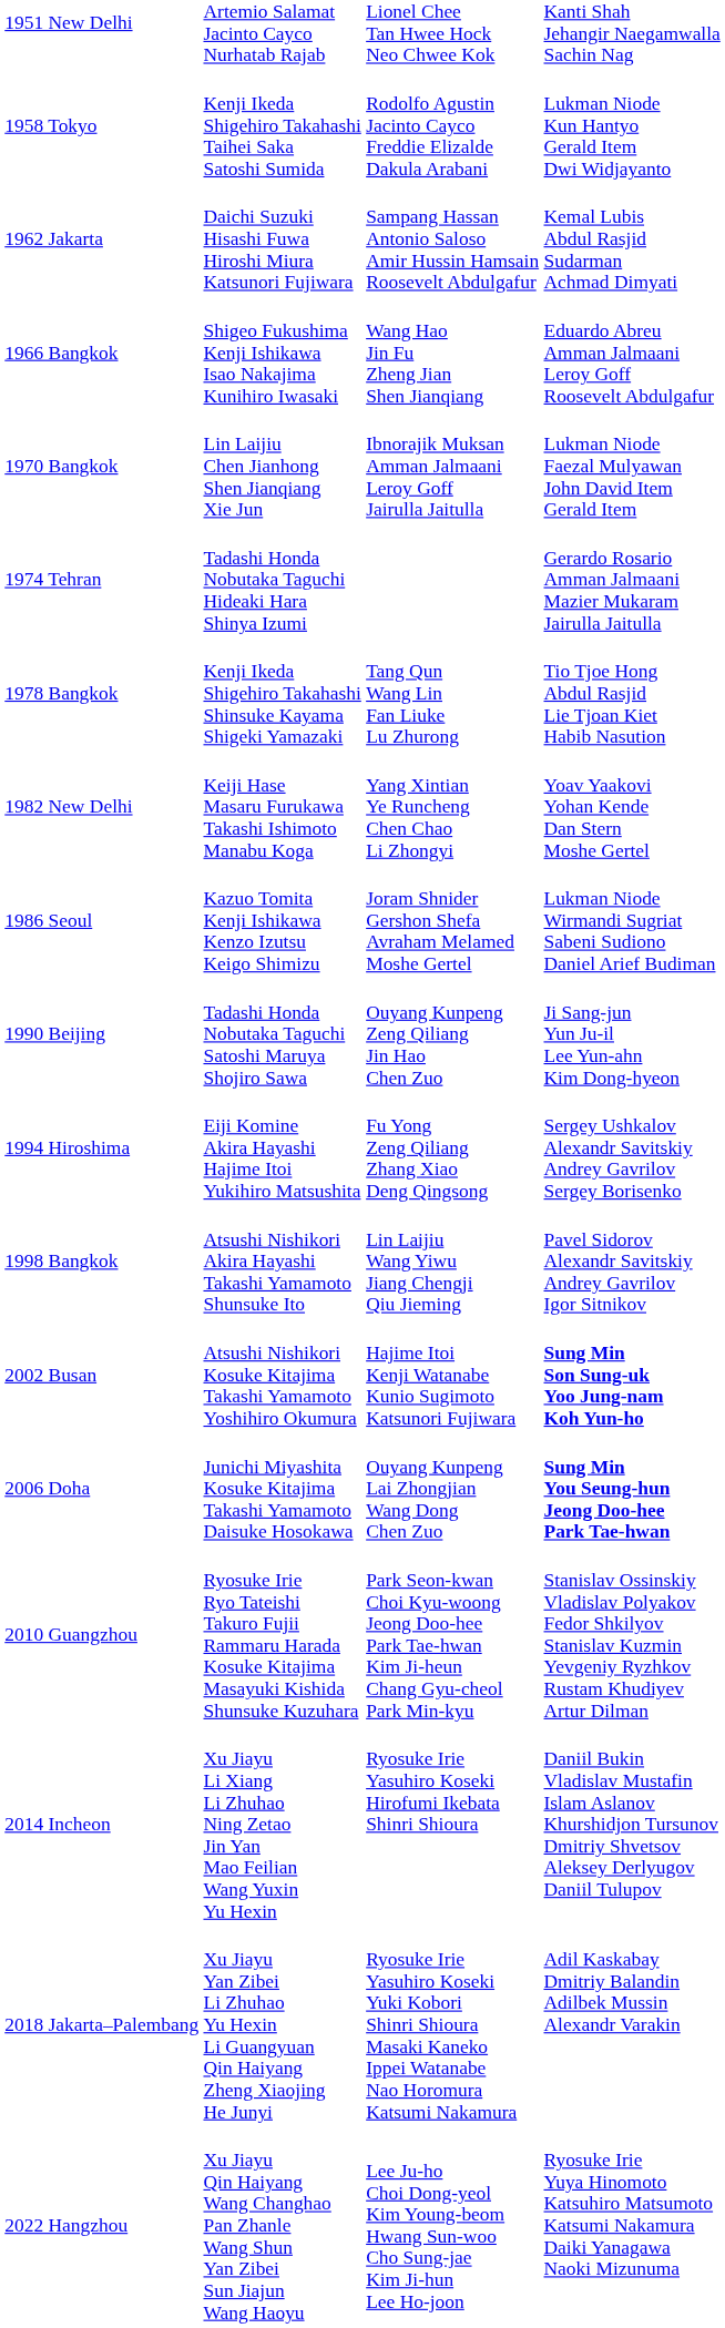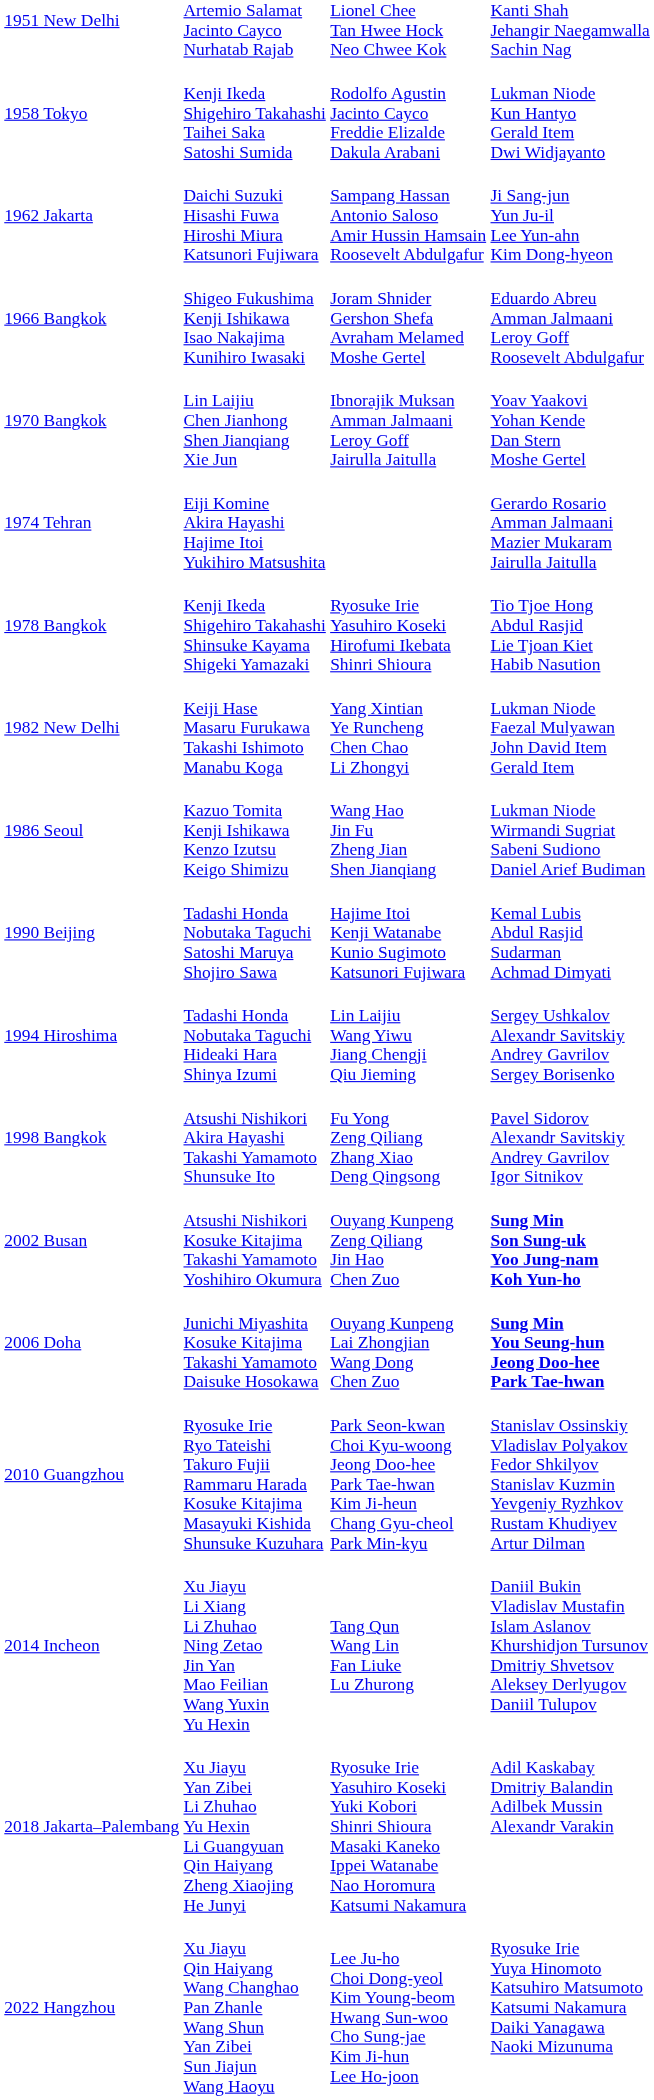 <table>
 <tr>
 <td><a href='#'>1951 New Delhi</a></td>
 <td><br><a href='#'>Artemio Salamat</a><br><a href='#'>Jacinto Cayco</a><br><a href='#'>Nurhatab Rajab</a></td>
 <td><br><a href='#'>Lionel Chee</a><br><a href='#'>Tan Hwee Hock</a><br><a href='#'>Neo Chwee Kok</a></td>
 <td><br><a href='#'>Kanti Shah</a><br><a href='#'>Jehangir Naegamwalla</a><br><a href='#'>Sachin Nag</a></td>
 </tr>
 <tr>
 <td><a href='#'>1958 Tokyo</a></td>
 <td><br><a href='#'>Kenji Ikeda</a><br><a href='#'>Shigehiro Takahashi</a><br><a href='#'>Taihei Saka</a><br><a href='#'>Satoshi Sumida</a></td>
 <td><br><a href='#'>Rodolfo Agustin</a><br><a href='#'>Jacinto Cayco</a><br><a href='#'>Freddie Elizalde</a><br><a href='#'>Dakula Arabani</a></td>
 <td><br><a href='#'>Lukman Niode</a><br><a href='#'>Kun Hantyo</a><br><a href='#'>Gerald Item</a><br><a href='#'>Dwi Widjayanto</a></td>
 </tr>
 <tr>
 <td><a href='#'>1962 Jakarta</a></td>
 <td><br><a href='#'>Daichi Suzuki</a><br><a href='#'>Hisashi Fuwa</a><br><a href='#'>Hiroshi Miura</a><br><a href='#'>Katsunori Fujiwara</a></td>
 <td><br><a href='#'>Sampang Hassan</a><br><a href='#'>Antonio Saloso</a><br><a href='#'>Amir Hussin Hamsain</a><br><a href='#'>Roosevelt Abdulgafur</a></td>
-<td><br><a href='#'>Kemal Lubis</a><br><a href='#'>Abdul Rasjid</a><br><a href='#'>Sudarman</a><br><a href='#'>Achmad Dimyati</a></td>
+<td><br><a href='#'>Ji Sang-jun</a><br><a href='#'>Yun Ju-il</a><br><a href='#'>Lee Yun-ahn</a><br><a href='#'>Kim Dong-hyeon</a></td>
 </tr>
 <tr>
 <td><a href='#'>1966 Bangkok</a></td>
 <td><br><a href='#'>Shigeo Fukushima</a><br><a href='#'>Kenji Ishikawa</a><br><a href='#'>Isao Nakajima</a><br><a href='#'>Kunihiro Iwasaki</a></td>
-<td><br><a href='#'>Wang Hao</a><br><a href='#'>Jin Fu</a><br><a href='#'>Zheng Jian</a><br><a href='#'>Shen Jianqiang</a></td>
+<td><br><a href='#'>Joram Shnider</a><br><a href='#'>Gershon Shefa</a><br><a href='#'>Avraham Melamed</a><br><a href='#'>Moshe Gertel</a></td>
 <td><br><a href='#'>Eduardo Abreu</a><br><a href='#'>Amman Jalmaani</a><br><a href='#'>Leroy Goff</a><br><a href='#'>Roosevelt Abdulgafur</a></td>
 </tr>
 <tr>
 <td><a href='#'>1970 Bangkok</a></td>
 <td><br><a href='#'>Lin Laijiu</a><br><a href='#'>Chen Jianhong</a><br><a href='#'>Shen Jianqiang</a><br><a href='#'>Xie Jun</a></td>
 <td><br><a href='#'>Ibnorajik Muksan</a><br><a href='#'>Amman Jalmaani</a><br><a href='#'>Leroy Goff</a><br><a href='#'>Jairulla Jaitulla</a></td>
-<td><br><a href='#'>Lukman Niode</a><br><a href='#'>Faezal Mulyawan</a><br><a href='#'>John David Item</a><br><a href='#'>Gerald Item</a></td>
+<td><br><a href='#'>Yoav Yaakovi</a><br><a href='#'>Yohan Kende</a><br><a href='#'>Dan Stern</a><br><a href='#'>Moshe Gertel</a></td>
 </tr>
 <tr>
 <td><a href='#'>1974 Tehran</a></td>
-<td><br><a href='#'>Tadashi Honda</a><br><a href='#'>Nobutaka Taguchi</a><br><a href='#'>Hideaki Hara</a><br><a href='#'>Shinya Izumi</a></td>
+<td><br><a href='#'>Eiji Komine</a><br><a href='#'>Akira Hayashi</a><br><a href='#'>Hajime Itoi</a><br><a href='#'>Yukihiro Matsushita</a></td>
 <td valign=top></td>
 <td><br><a href='#'>Gerardo Rosario</a><br><a href='#'>Amman Jalmaani</a><br><a href='#'>Mazier Mukaram</a><br><a href='#'>Jairulla Jaitulla</a></td>
 </tr>
 <tr>
 <td><a href='#'>1978 Bangkok</a></td>
 <td><br><a href='#'>Kenji Ikeda</a><br><a href='#'>Shigehiro Takahashi</a><br><a href='#'>Shinsuke Kayama</a><br><a href='#'>Shigeki Yamazaki</a></td>
-<td><br><a href='#'>Tang Qun</a><br><a href='#'>Wang Lin</a><br><a href='#'>Fan Liuke</a><br><a href='#'>Lu Zhurong</a></td>
+<td valign=top><br><a href='#'>Ryosuke Irie</a><br><a href='#'>Yasuhiro Koseki</a><br><a href='#'>Hirofumi Ikebata</a><br><a href='#'>Shinri Shioura</a></td>
 <td><br><a href='#'>Tio Tjoe Hong</a><br><a href='#'>Abdul Rasjid</a><br><a href='#'>Lie Tjoan Kiet</a><br><a href='#'>Habib Nasution</a></td>
 </tr>
 <tr>
 <td><a href='#'>1982 New Delhi</a></td>
 <td><br><a href='#'>Keiji Hase</a><br><a href='#'>Masaru Furukawa</a><br><a href='#'>Takashi Ishimoto</a><br><a href='#'>Manabu Koga</a></td>
 <td><br><a href='#'>Yang Xintian</a><br><a href='#'>Ye Runcheng</a><br><a href='#'>Chen Chao</a><br><a href='#'>Li Zhongyi</a></td>
-<td><br><a href='#'>Yoav Yaakovi</a><br><a href='#'>Yohan Kende</a><br><a href='#'>Dan Stern</a><br><a href='#'>Moshe Gertel</a></td>
+<td><br><a href='#'>Lukman Niode</a><br><a href='#'>Faezal Mulyawan</a><br><a href='#'>John David Item</a><br><a href='#'>Gerald Item</a></td>
 </tr>
 <tr>
 <td><a href='#'>1986 Seoul</a></td>
 <td><br><a href='#'>Kazuo Tomita</a><br><a href='#'>Kenji Ishikawa</a><br><a href='#'>Kenzo Izutsu</a><br><a href='#'>Keigo Shimizu</a></td>
-<td><br><a href='#'>Joram Shnider</a><br><a href='#'>Gershon Shefa</a><br><a href='#'>Avraham Melamed</a><br><a href='#'>Moshe Gertel</a></td>
+<td><br><a href='#'>Wang Hao</a><br><a href='#'>Jin Fu</a><br><a href='#'>Zheng Jian</a><br><a href='#'>Shen Jianqiang</a></td>
 <td><br><a href='#'>Lukman Niode</a><br><a href='#'>Wirmandi Sugriat</a><br><a href='#'>Sabeni Sudiono</a><br><a href='#'>Daniel Arief Budiman</a></td>
 </tr>
 <tr>
 <td><a href='#'>1990 Beijing</a></td>
 <td><br><a href='#'>Tadashi Honda</a><br><a href='#'>Nobutaka Taguchi</a><br><a href='#'>Satoshi Maruya</a><br><a href='#'>Shojiro Sawa</a></td>
-<td><br><a href='#'>Ouyang Kunpeng</a><br><a href='#'>Zeng Qiliang</a><br><a href='#'>Jin Hao</a><br><a href='#'>Chen Zuo</a></td>
-<td><br><a href='#'>Ji Sang-jun</a><br><a href='#'>Yun Ju-il</a><br><a href='#'>Lee Yun-ahn</a><br><a href='#'>Kim Dong-hyeon</a></td>
+<td><br><a href='#'>Hajime Itoi</a><br><a href='#'>Kenji Watanabe</a><br><a href='#'>Kunio Sugimoto</a><br><a href='#'>Katsunori Fujiwara</a></td>
+<td><br><a href='#'>Kemal Lubis</a><br><a href='#'>Abdul Rasjid</a><br><a href='#'>Sudarman</a><br><a href='#'>Achmad Dimyati</a></td>
 </tr>
 <tr>
 <td><a href='#'>1994 Hiroshima</a></td>
-<td><br><a href='#'>Eiji Komine</a><br><a href='#'>Akira Hayashi</a><br><a href='#'>Hajime Itoi</a><br><a href='#'>Yukihiro Matsushita</a></td>
-<td><br><a href='#'>Fu Yong</a><br><a href='#'>Zeng Qiliang</a><br><a href='#'>Zhang Xiao</a><br><a href='#'>Deng Qingsong</a></td>
+<td><br><a href='#'>Tadashi Honda</a><br><a href='#'>Nobutaka Taguchi</a><br><a href='#'>Hideaki Hara</a><br><a href='#'>Shinya Izumi</a></td>
+<td><br><a href='#'>Lin Laijiu</a><br><a href='#'>Wang Yiwu</a><br><a href='#'>Jiang Chengji</a><br><a href='#'>Qiu Jieming</a></td>
 <td><br><a href='#'>Sergey Ushkalov</a><br><a href='#'>Alexandr Savitskiy</a><br><a href='#'>Andrey Gavrilov</a><br><a href='#'>Sergey Borisenko</a></td>
 </tr>
 <tr>
 <td><a href='#'>1998 Bangkok</a></td>
 <td><br><a href='#'>Atsushi Nishikori</a><br><a href='#'>Akira Hayashi</a><br><a href='#'>Takashi Yamamoto</a><br><a href='#'>Shunsuke Ito</a></td>
-<td><br><a href='#'>Lin Laijiu</a><br><a href='#'>Wang Yiwu</a><br><a href='#'>Jiang Chengji</a><br><a href='#'>Qiu Jieming</a></td>
+<td><br><a href='#'>Fu Yong</a><br><a href='#'>Zeng Qiliang</a><br><a href='#'>Zhang Xiao</a><br><a href='#'>Deng Qingsong</a></td>
 <td><br><a href='#'>Pavel Sidorov</a><br><a href='#'>Alexandr Savitskiy</a><br><a href='#'>Andrey Gavrilov</a><br><a href='#'>Igor Sitnikov</a></td>
 </tr>
 <tr>
 <td><a href='#'>2002 Busan</a></td>
 <td><br><a href='#'>Atsushi Nishikori</a><br><a href='#'>Kosuke Kitajima</a><br><a href='#'>Takashi Yamamoto</a><br><a href='#'>Yoshihiro Okumura</a></td>
-<td><br><a href='#'>Hajime Itoi</a><br><a href='#'>Kenji Watanabe</a><br><a href='#'>Kunio Sugimoto</a><br><a href='#'>Katsunori Fujiwara</a></td>
+<td><br><a href='#'>Ouyang Kunpeng</a><br><a href='#'>Zeng Qiliang</a><br><a href='#'>Jin Hao</a><br><a href='#'>Chen Zuo</a></td>
 <td><strong><br><a href='#'>Sung Min</a><br><a href='#'>Son Sung-uk</a><br><a href='#'>Yoo Jung-nam</a><br><a href='#'>Koh Yun-ho</a></strong></td>
 </tr>
 <tr>
 <td><a href='#'>2006 Doha</a></td>
 <td><br><a href='#'>Junichi Miyashita</a><br><a href='#'>Kosuke Kitajima</a><br><a href='#'>Takashi Yamamoto</a><br><a href='#'>Daisuke Hosokawa</a></td>
 <td><br><a href='#'>Ouyang Kunpeng</a><br><a href='#'>Lai Zhongjian</a><br><a href='#'>Wang Dong</a><br><a href='#'>Chen Zuo</a></td>
 <td><strong><br><a href='#'>Sung Min</a><br><a href='#'>You Seung-hun</a><br><a href='#'>Jeong Doo-hee</a><br><a href='#'>Park Tae-hwan</a></strong></td>
 </tr>
 <tr>
 <td><a href='#'>2010 Guangzhou</a></td>
 <td><br><a href='#'>Ryosuke Irie</a><br><a href='#'>Ryo Tateishi</a><br><a href='#'>Takuro Fujii</a><br><a href='#'>Rammaru Harada</a><br><a href='#'>Kosuke Kitajima</a><br><a href='#'>Masayuki Kishida</a><br><a href='#'>Shunsuke Kuzuhara</a></td>
 <td><br><a href='#'>Park Seon-kwan</a><br><a href='#'>Choi Kyu-woong</a><br><a href='#'>Jeong Doo-hee</a><br><a href='#'>Park Tae-hwan</a><br><a href='#'>Kim Ji-heun</a><br><a href='#'>Chang Gyu-cheol</a><br><a href='#'>Park Min-kyu</a></td>
 <td><br><a href='#'>Stanislav Ossinskiy</a><br><a href='#'>Vladislav Polyakov</a><br><a href='#'>Fedor Shkilyov</a><br><a href='#'>Stanislav Kuzmin</a><br><a href='#'>Yevgeniy Ryzhkov</a><br><a href='#'>Rustam Khudiyev</a><br><a href='#'>Artur Dilman</a></td>
 </tr>
 <tr>
 <td><a href='#'>2014 Incheon</a></td>
 <td><br><a href='#'>Xu Jiayu</a><br><a href='#'>Li Xiang</a><br><a href='#'>Li Zhuhao</a><br><a href='#'>Ning Zetao</a><br><a href='#'>Jin Yan</a><br><a href='#'>Mao Feilian</a><br><a href='#'>Wang Yuxin</a><br><a href='#'>Yu Hexin</a></td>
-<td valign=top><br><a href='#'>Ryosuke Irie</a><br><a href='#'>Yasuhiro Koseki</a><br><a href='#'>Hirofumi Ikebata</a><br><a href='#'>Shinri Shioura</a></td>
+<td><br><a href='#'>Tang Qun</a><br><a href='#'>Wang Lin</a><br><a href='#'>Fan Liuke</a><br><a href='#'>Lu Zhurong</a></td>
 <td valign=top><br><a href='#'>Daniil Bukin</a><br><a href='#'>Vladislav Mustafin</a><br><a href='#'>Islam Aslanov</a><br><a href='#'>Khurshidjon Tursunov</a><br><a href='#'>Dmitriy Shvetsov</a><br><a href='#'>Aleksey Derlyugov</a><br><a href='#'>Daniil Tulupov</a></td>
 </tr>
 <tr>
 <td><a href='#'>2018 Jakarta–Palembang</a></td>
 <td><br><a href='#'>Xu Jiayu</a><br><a href='#'>Yan Zibei</a><br><a href='#'>Li Zhuhao</a><br><a href='#'>Yu Hexin</a><br><a href='#'>Li Guangyuan</a><br><a href='#'>Qin Haiyang</a><br><a href='#'>Zheng Xiaojing</a><br><a href='#'>He Junyi</a></td>
 <td><br><a href='#'>Ryosuke Irie</a><br><a href='#'>Yasuhiro Koseki</a><br><a href='#'>Yuki Kobori</a><br><a href='#'>Shinri Shioura</a><br><a href='#'>Masaki Kaneko</a><br><a href='#'>Ippei Watanabe</a><br><a href='#'>Nao Horomura</a><br><a href='#'>Katsumi Nakamura</a></td>
 <td valign=top><br><a href='#'>Adil Kaskabay</a><br><a href='#'>Dmitriy Balandin</a><br><a href='#'>Adilbek Mussin</a><br><a href='#'>Alexandr Varakin</a></td>
 </tr>
 <tr>
 <td><a href='#'>2022 Hangzhou</a></td>
 <td valign=top><br><a href='#'>Xu Jiayu</a><br><a href='#'>Qin Haiyang</a><br><a href='#'>Wang Changhao</a><br><a href='#'>Pan Zhanle</a><br><a href='#'>Wang Shun</a><br><a href='#'>Yan Zibei</a><br><a href='#'>Sun Jiajun</a><br><a href='#'>Wang Haoyu</a></td>
 <td><br><a href='#'>Lee Ju-ho</a><br><a href='#'>Choi Dong-yeol</a><br><a href='#'>Kim Young-beom</a><br><a href='#'>Hwang Sun-woo</a><br><a href='#'>Cho Sung-jae</a><br><a href='#'>Kim Ji-hun</a><br><a href='#'>Lee Ho-joon</a></td>
 <td valign=top><br><a href='#'>Ryosuke Irie</a><br><a href='#'>Yuya Hinomoto</a><br><a href='#'>Katsuhiro Matsumoto</a><br><a href='#'>Katsumi Nakamura</a><br><a href='#'>Daiki Yanagawa</a><br><a href='#'>Naoki Mizunuma</a></td>
 </tr>
 </table>
